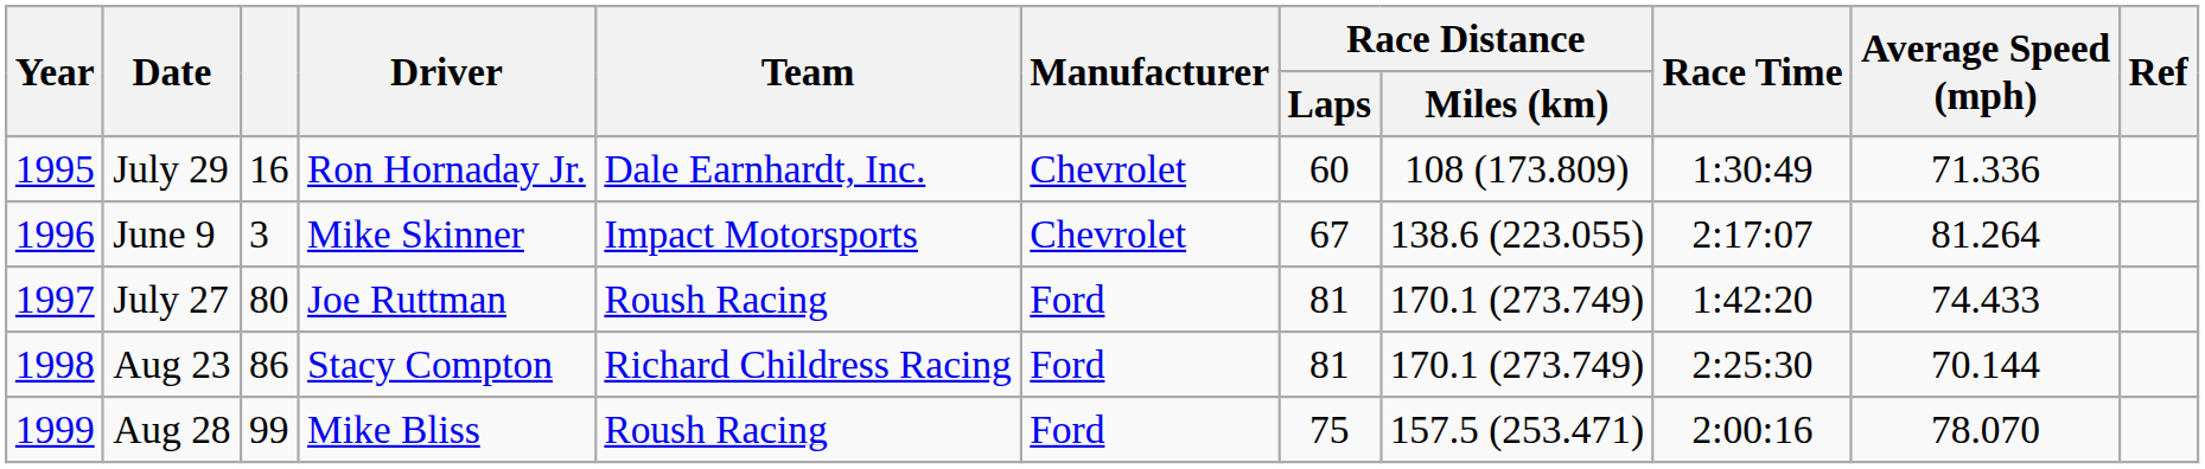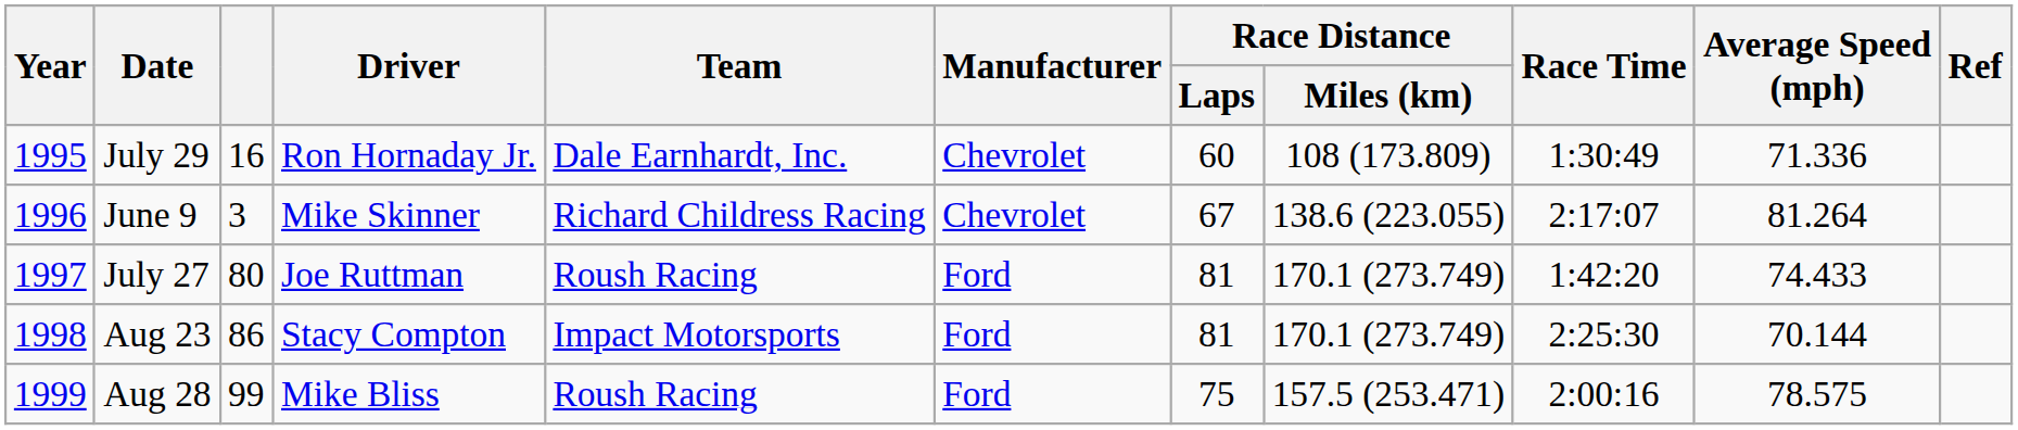 <table class="wikitable" style="font-size: 95%;">
 <tr>
 <th rowspan="2">Year</th>
 <th rowspan="2">Date</th>
 <th rowspan="2"></th>
 <th rowspan="2">Driver</th>
 <th rowspan="2">Team</th>
 <th rowspan="2">Manufacturer</th>
 <th colspan="2">Race Distance</th>
 <th rowspan="2">Race Time</th>
 <th rowspan="2">Average Speed<br>(mph)</th>
 <th rowspan="2">Ref</th>
 </tr>
 <tr>
 <th>Laps</th>
 <th>Miles (km)</th>
 </tr>
 <tr>
 <td><a href='#'>1995</a></td>
 <td>July 29</td>
 <td>16</td>
 <td><a href='#'>Ron Hornaday Jr.</a></td>
 <td><a href='#'>Dale Earnhardt, Inc.</a></td>
 <td><a href='#'>Chevrolet</a></td>
 <td align="center">60</td>
 <td align="center">108 (173.809)</td>
 <td align="center">1:30:49</td>
 <td align="center">71.336</td>
 <td align="center"></td>
 </tr>
 <tr>
 <td><a href='#'>1996</a></td>
 <td>June 9</td>
 <td>3</td>
 <td><a href='#'>Mike Skinner</a></td>
-<td><a href='#'>Impact Motorsports</a></td>
+<td><a href='#'>Richard Childress Racing</a></td>
 <td><a href='#'>Chevrolet</a></td>
 <td align="center">67</td>
 <td align="center">138.6 (223.055)</td>
 <td align="center">2:17:07</td>
 <td align="center">81.264</td>
 <td align="center"></td>
 </tr>
 <tr>
 <td><a href='#'>1997</a></td>
 <td>July 27</td>
 <td>80</td>
 <td><a href='#'>Joe Ruttman</a></td>
 <td><a href='#'>Roush Racing</a></td>
 <td><a href='#'>Ford</a></td>
 <td align="center">81</td>
 <td align="center">170.1 (273.749)</td>
 <td align="center">1:42:20</td>
 <td align="center">74.433</td>
 <td align="center"></td>
 </tr>
 <tr>
 <td><a href='#'>1998</a></td>
 <td>Aug 23</td>
 <td>86</td>
 <td><a href='#'>Stacy Compton</a></td>
-<td><a href='#'>Richard Childress Racing</a></td>
+<td><a href='#'>Impact Motorsports</a></td>
 <td><a href='#'>Ford</a></td>
 <td align="center">81</td>
 <td align="center">170.1 (273.749)</td>
 <td align="center">2:25:30</td>
 <td align="center">70.144</td>
 <td align="center"></td>
 </tr>
 <tr>
 <td><a href='#'>1999</a></td>
 <td>Aug 28</td>
 <td>99</td>
 <td><a href='#'>Mike Bliss</a></td>
 <td><a href='#'>Roush Racing</a></td>
 <td><a href='#'>Ford</a></td>
 <td align="center">75</td>
 <td align="center">157.5 (253.471)</td>
 <td align="center">2:00:16</td>
-<td align="center">78.070</td>
+<td align="center">78.575</td>
 <td align="center"></td>
 </tr>
 </table>
